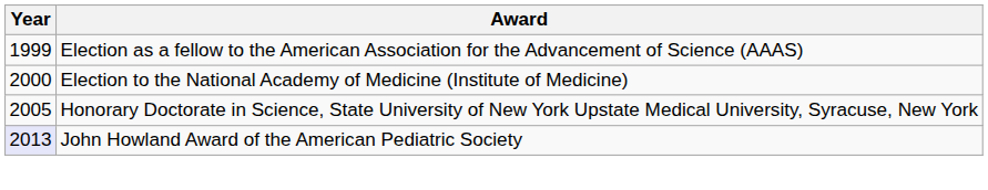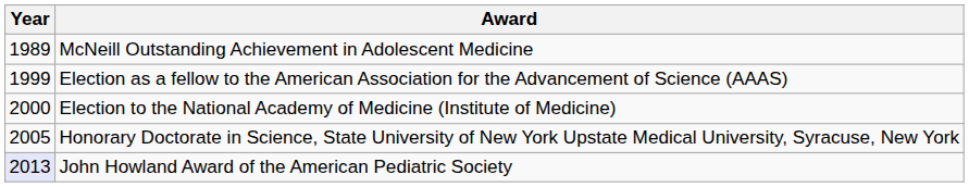 <table class = "wikitable sortable">
 <tr>
 <th>Year</th>
 <th>Award</th>
+</tr>
+<tr>
+<td>1989</td>
+<td>McNeill Outstanding Achievement in Adolescent Medicine</td>
 </tr>
 <tr>
 <td>1999</td>
 <td>Election as a fellow to the American Association for the Advancement of Science (AAAS)</td>
 </tr>
 <tr>
 <td>2000</td>
 <td>Election to the National Academy of Medicine (Institute of Medicine)</td>
 </tr>
 <tr>
 <td>2005</td>
 <td>Honorary Doctorate in Science, State University of New York Upstate Medical University, Syracuse, New York</td>
 </tr>
 <tr>
 <td style="background: lavender;">2013</td>
 <td>John Howland Award of the American Pediatric Society</td>
 </tr>
 </table>
